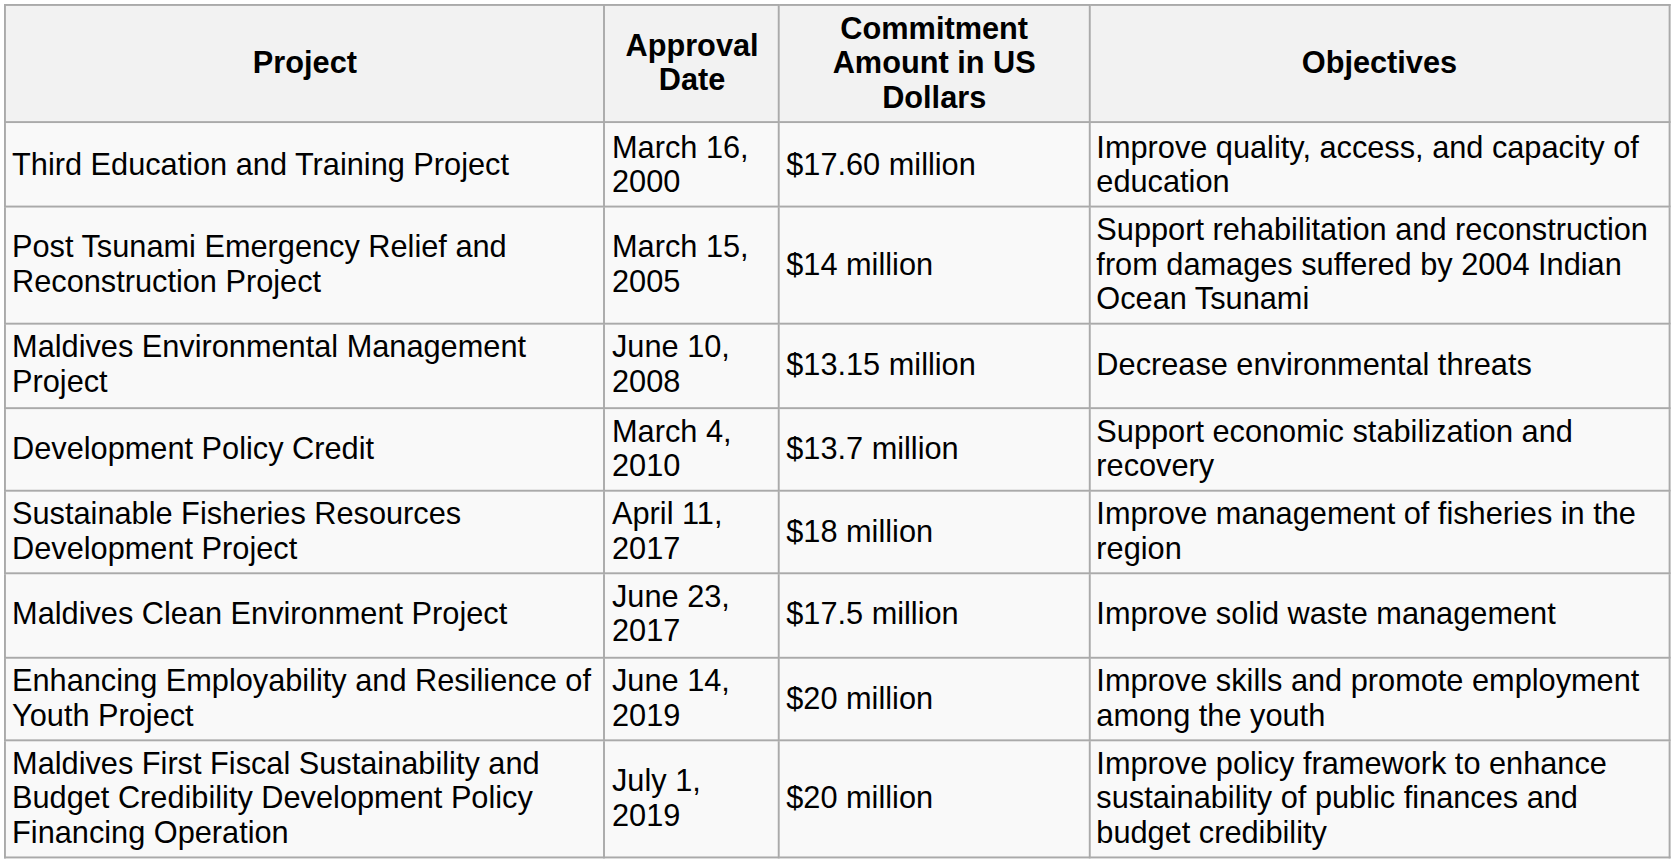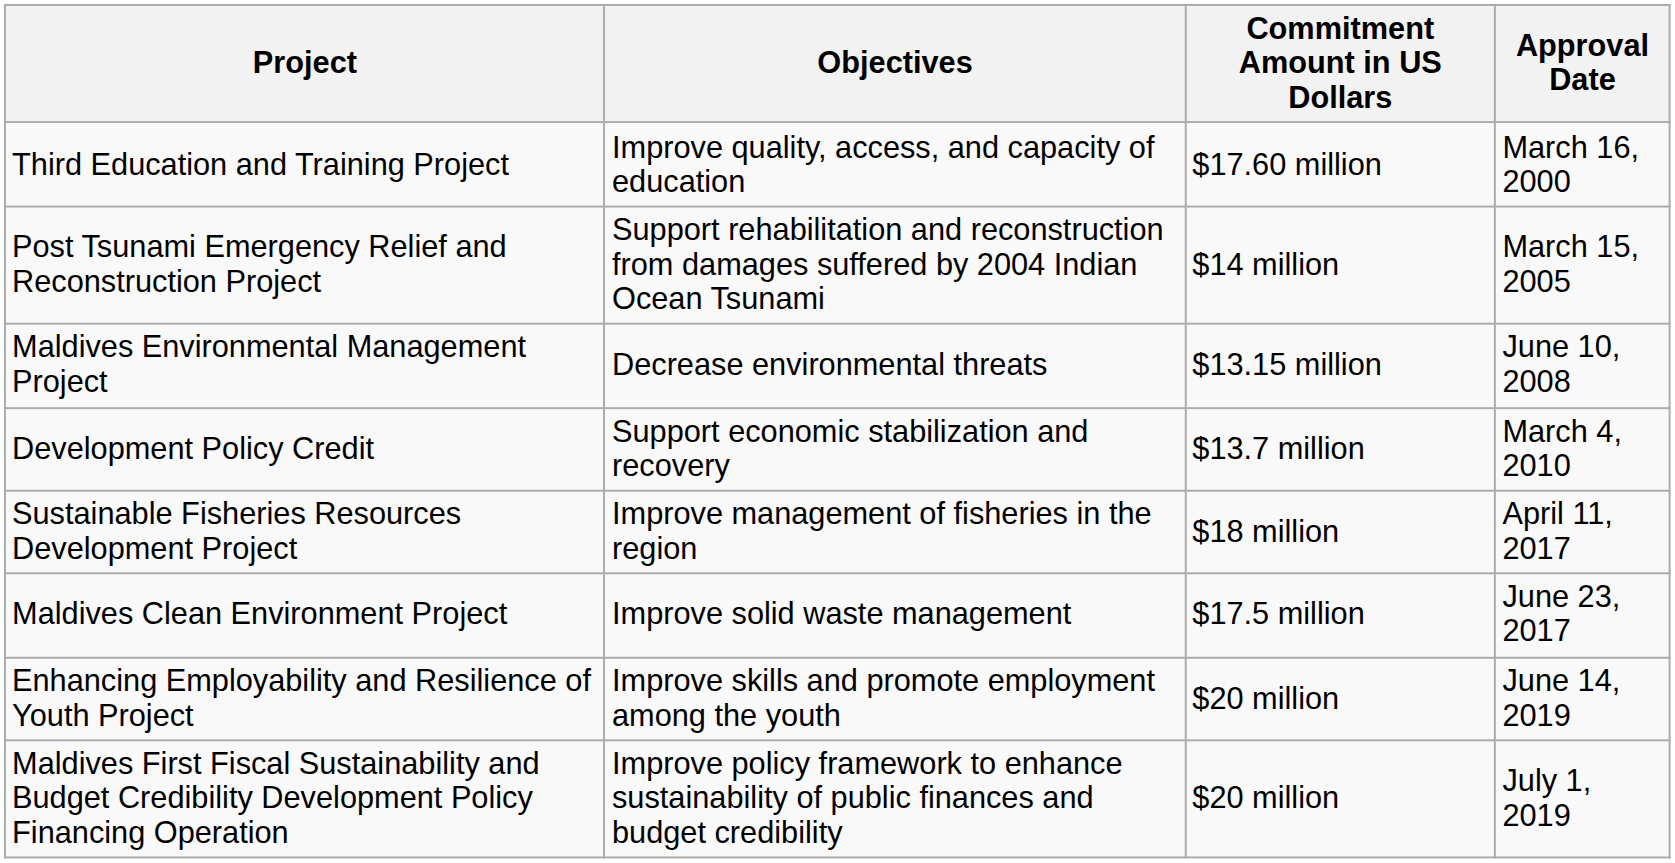 <table class="wikitable sortable static-row-numbers static-row-header-text">
 <tr>
 <th>Project</th>
+<th>Objectives</th>
+<th>Commitment Amount in US Dollars</th>
 <th>Approval Date</th>
-<th>Commitment Amount in US Dollars</th>
-<th>Objectives</th>
 </tr>
 <tr>
 <td>Third Education and Training Project</td>
+<td>Improve quality, access, and capacity of education</td>
+<td>$17.60 million</td>
 <td>March 16, 2000</td>
-<td>$17.60 million</td>
-<td>Improve quality, access, and capacity of education</td>
 </tr>
 <tr>
 <td>Post Tsunami Emergency Relief and Reconstruction Project</td>
+<td>Support rehabilitation and reconstruction from damages suffered by 2004 Indian Ocean Tsunami</td>
+<td>$14 million</td>
 <td>March 15, 2005</td>
-<td>$14 million</td>
-<td>Support rehabilitation and reconstruction from damages suffered by 2004 Indian Ocean Tsunami</td>
 </tr>
 <tr>
 <td>Maldives Environmental Management Project</td>
+<td>Decrease environmental threats</td>
+<td>$13.15 million</td>
 <td>June 10, 2008</td>
-<td>$13.15 million</td>
-<td>Decrease environmental threats</td>
 </tr>
 <tr>
 <td>Development Policy Credit</td>
+<td>Support economic stabilization and recovery</td>
+<td>$13.7 million</td>
 <td>March 4, 2010</td>
-<td>$13.7 million</td>
-<td>Support economic stabilization and recovery</td>
 </tr>
 <tr>
 <td>Sustainable Fisheries Resources Development Project</td>
+<td>Improve management of fisheries in the region</td>
+<td>$18 million</td>
 <td>April 11, 2017</td>
-<td>$18 million</td>
-<td>Improve management of fisheries in the region</td>
 </tr>
 <tr>
 <td>Maldives Clean Environment Project</td>
+<td>Improve solid waste management</td>
+<td>$17.5 million</td>
 <td>June 23, 2017</td>
-<td>$17.5 million</td>
-<td>Improve solid waste management</td>
 </tr>
 <tr>
 <td>Enhancing Employability and Resilience of Youth Project</td>
+<td>Improve skills and promote employment among the youth</td>
+<td>$20 million</td>
 <td>June 14, 2019</td>
-<td>$20 million</td>
-<td>Improve skills and promote employment among the youth</td>
 </tr>
 <tr>
 <td>Maldives First Fiscal Sustainability and Budget Credibility Development Policy Financing Operation</td>
+<td>Improve policy framework to enhance sustainability of public finances and budget credibility</td>
+<td>$20 million</td>
 <td>July 1, 2019</td>
-<td>$20 million</td>
-<td>Improve policy framework to enhance sustainability of public finances and budget credibility</td>
 </tr>
 </table>
